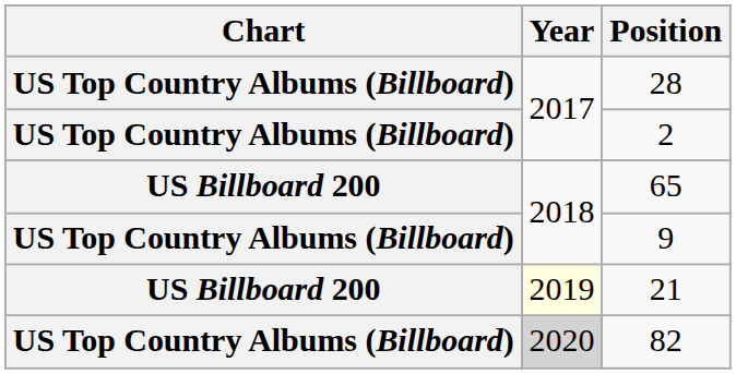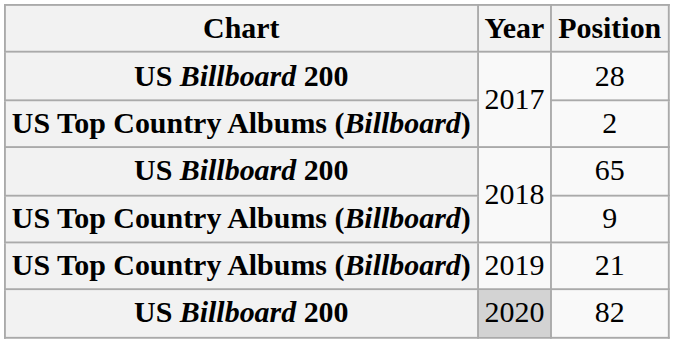 <table class="wikitable plainrowheaders" style="text-align:center">
 <tr>
 <th scope="col">Chart</th>
 <th scope="col">Year</th>
 <th scope="col">Position</th>
 </tr>
 <tr>
-<th scope="row">US Top Country Albums (<em>Billboard</em>)</th>
+<th scope="row">US <em>Billboard</em> 200</th>
 <td rowspan="2">2017</td>
 <td>28</td>
 </tr>
 <tr>
 <th scope="row">US Top Country Albums (<em>Billboard</em>)</th>
 <td>2</td>
 </tr>
 <tr>
 <th scope="row">US <em>Billboard</em> 200</th>
 <td rowspan="2">2018</td>
 <td>65</td>
 </tr>
 <tr>
 <th scope="row">US Top Country Albums (<em>Billboard</em>)</th>
 <td>9</td>
 </tr>
 <tr>
-<th scope="row">US <em>Billboard</em> 200</th>
-<td style="background: lightyellow;">2019</td>
+<th scope="row">US Top Country Albums (<em>Billboard</em>)</th>
+<td>2019</td>
 <td>21</td>
 </tr>
 <tr>
-<th scope="row">US Top Country Albums (<em>Billboard</em>)</th>
+<th scope="row">US <em>Billboard</em> 200</th>
 <td style="background: lightgrey;">2020</td>
 <td>82</td>
 </tr>
 </table>
